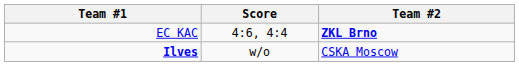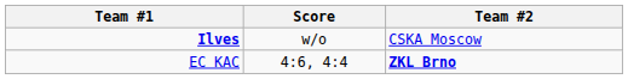 <table class="wikitable" style="text-align: center;">
 <tr>
 <th width=20%>Team #1</th>
 <th width=12%>Score</th>
 <th width=20%>Team #2</th>
 </tr>
 <tr>
+<td style="text-align: right;"><strong><a href='#'>Ilves</a></strong> </td>
+<td>w/o</td>
+<td style="text-align: left;"> <a href='#'>CSKA Moscow</a></td>
+</tr>
+<tr>
 <td style="text-align: right;"><a href='#'>EC KAC</a> </td>
 <td>4:6, 4:4</td>
 <td style="text-align: left;"> <strong><a href='#'>ZKL Brno</a></strong></td>
 </tr>
-<tr>
-<td style="text-align: right;"><strong><a href='#'>Ilves</a></strong> </td>
-<td>w/o</td>
-<td style="text-align: left;"> <a href='#'>CSKA Moscow</a></td>
-</tr>
 </table>
